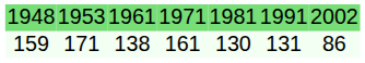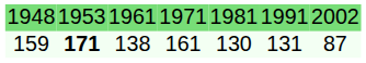 <table align="center" cellspacing="0" style="background:#f3fff3">
 <tr bgcolor="#77dd77">
 <td align="center">1948</td>
 <td align="center">1953</td>
 <td align="center">1961</td>
 <td align="center">1971</td>
 <td align="center">1981</td>
 <td align="center">1991</td>
 <td align="center">2002</td>
 </tr>
 <tr>
 <td align="center">159</td>
-<td align="center">171</td>
+<td align="center"><strong>171</strong></td>
 <td align="center">138</td>
 <td align="center">161</td>
 <td align="center">130</td>
 <td align="center">131</td>
-<td align="center">86</td>
+<td align="center">87</td>
 </tr>
 </table>
